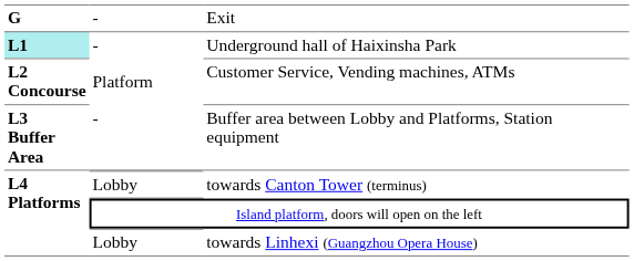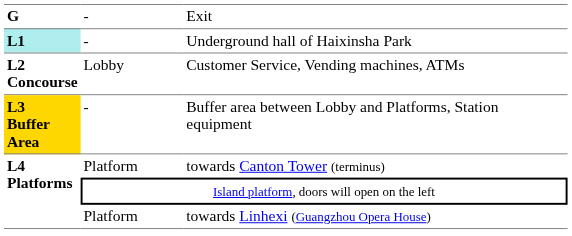 <table table border=0 cellspacing=0 cellpadding=3>
 <tr>
 <td style="border-top:solid 1px gray;" width=50 valign=top><strong>G</strong></td>
 <td style="border-top:solid 1px gray;" width=100 valign=top>-</td>
 <td style="border-top:solid 1px gray;" width=390 valign=top>Exit</td>
 </tr>
 <tr>
 <td style="background: paleturquoise; border-top:solid 1px gray;" width=50 valign=top><strong>L1</strong></td>
 <td style="border-top:solid 1px gray;" width=100 valign=top>-</td>
 <td style="border-top:solid 1px gray;" width=390 valign=top>Underground hall of Haixinsha Park</td>
 </tr>
 <tr>
 <td style="border-bottom:solid 1px gray; border-top:solid 1px gray;" valign=top width=50><strong>L2<br>Concourse</strong></td>
-<td>Platform </td>
+<td style="border-bottom:solid 1px gray; border-top:solid 1px gray;" valign=top width=100>Lobby</td>
 <td style="border-bottom:solid 1px gray; border-top:solid 1px gray;" valign=top width=390>Customer Service, Vending machines, ATMs</td>
 </tr>
 <tr>
-<td style="border-bottom:solid 1px gray;" width=50 valign=top><strong>L3<br>Buffer Area</strong></td>
+<td style="background: gold; border-bottom:solid 1px gray;" width=50 valign=top><strong>L3<br>Buffer Area</strong></td>
 <td style="border-bottom:solid 1px gray;" width=100 valign=top>-</td>
 <td style="border-bottom:solid 1px gray;" width=390 valign=top>Buffer area between Lobby and Platforms, Station equipment</td>
 </tr>
 <tr>
 <td style="border-bottom:solid 1px gray;" rowspan=3 valign=top><strong>L4<br>Platforms</strong></td>
-<td style="border-bottom:solid 1px gray; border-top:solid 1px gray;" valign=top width=100>Lobby</td>
+<td>Platform </td>
 <td>  towards <a href='#'>Canton Tower</a> <small>(terminus)</small></td>
 </tr>
 <tr>
 <td style="border-right:solid 2px black;border-left:solid 2px black;border-top:solid 2px black;border-bottom:solid 2px black;text-align:center;" colspan=2><small><a href='#'>Island platform</a>, doors will open on the left</small></td>
 </tr>
 <tr>
-<td style="border-bottom:solid 1px gray; border-top:solid 1px gray;" valign=top width=100>Lobby</td>
+<td style="border-bottom:solid 1px gray;">Platform </td>
 <td style="border-bottom:solid 1px gray;"> towards <a href='#'>Linhexi</a> <small>(<a href='#'>Guangzhou Opera House</a>)</small> </td>
 </tr>
 </table>
